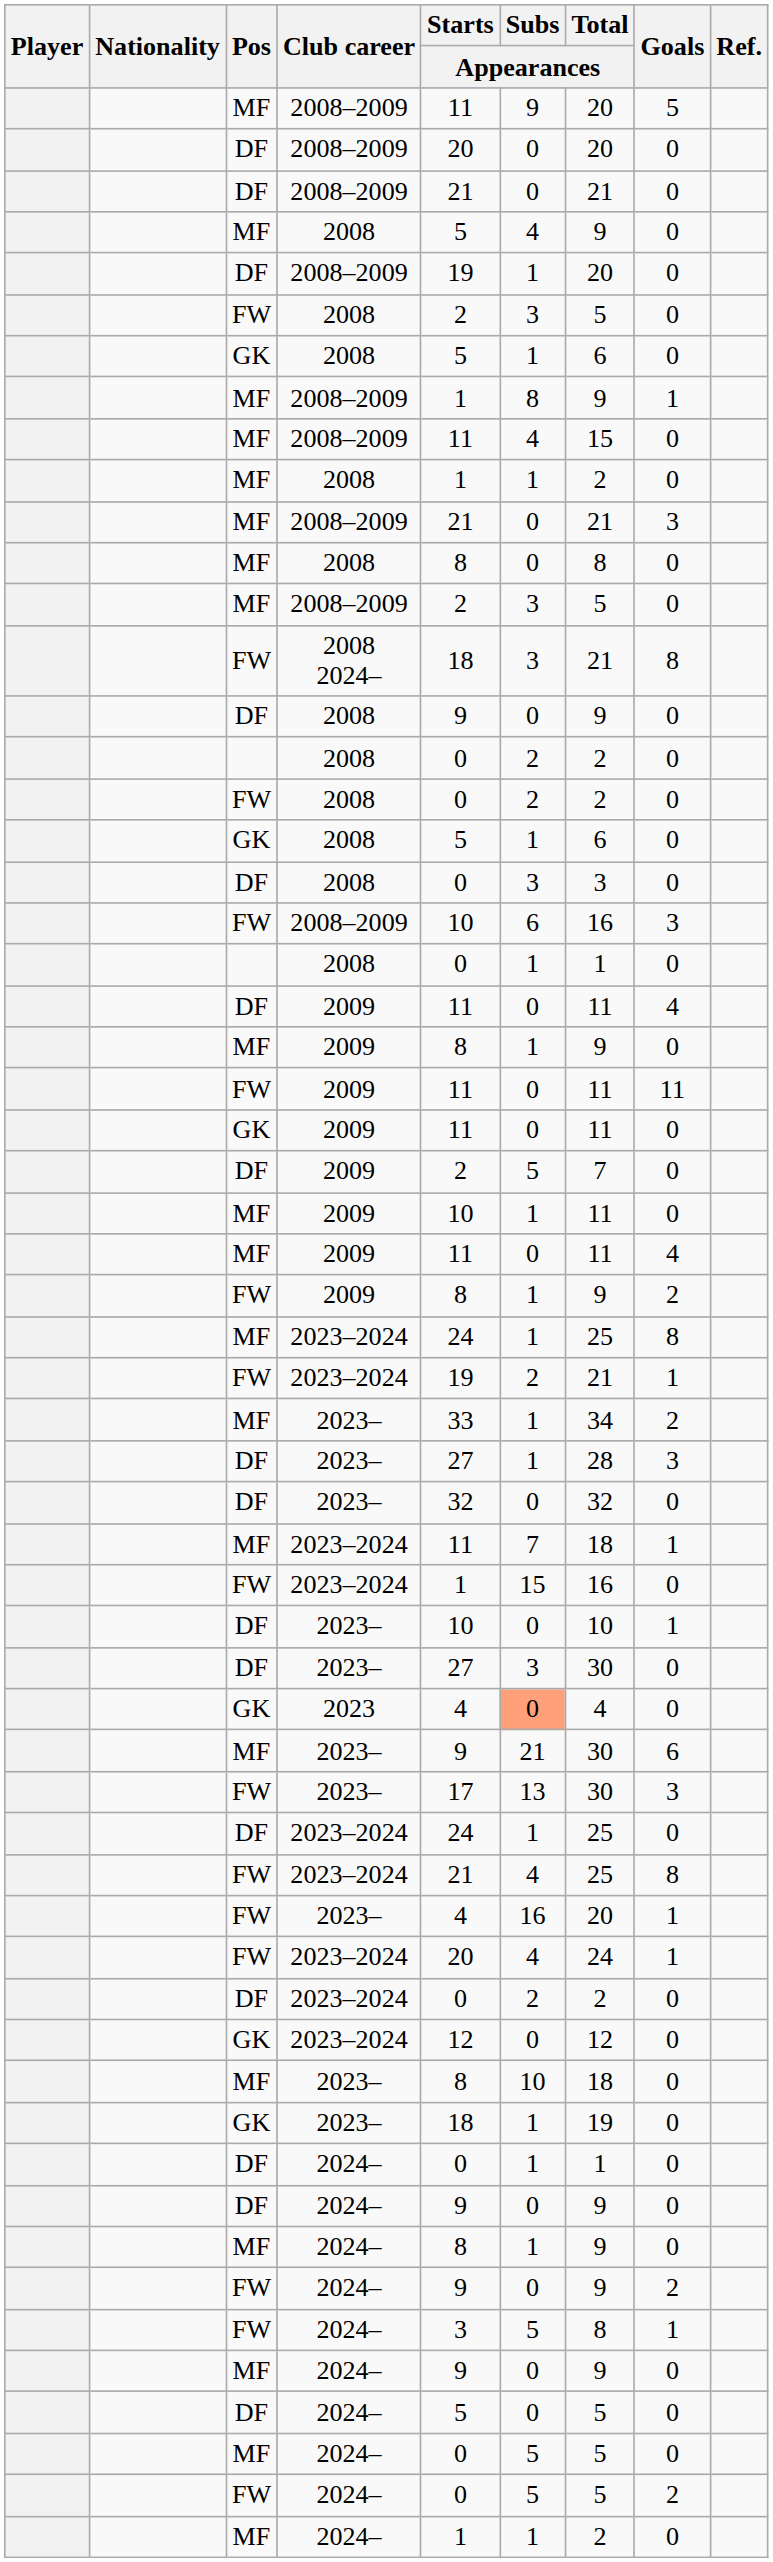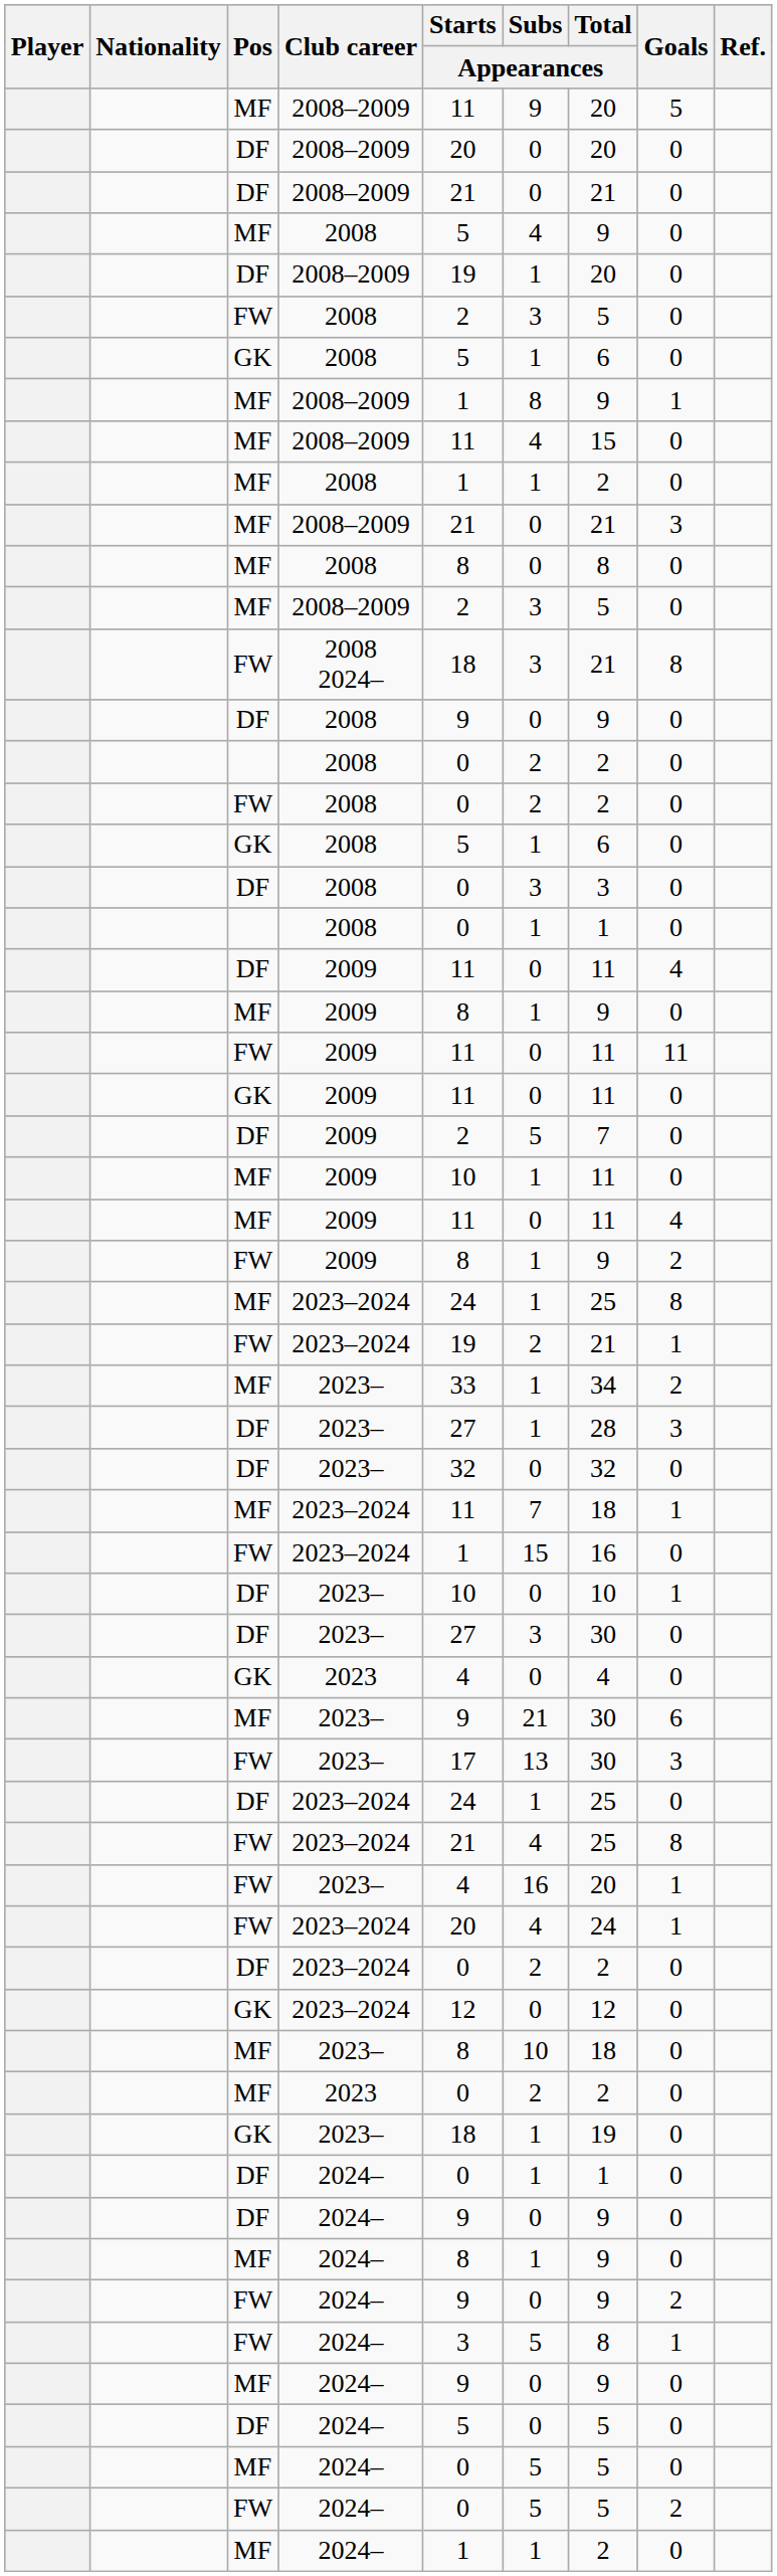 <table class="wikitable sortable plainrowheaders" style="text-align:center;">
 <tr>
 <th scope=col rowspan="2">Player</th>
 <th scope=col rowspan="2">Nationality</th>
 <th scope=col rowspan="2">Pos</th>
 <th scope=col rowspan="2">Club career</th>
 <th scope=col>Starts</th>
 <th scope=col>Subs</th>
 <th scope=col>Total</th>
 <th rowspan="2" scope=col>Goals</th>
 <th rowspan="2" scope=col class=unsortable>Ref.</th>
 </tr>
 <tr class=unsortable>
 <th scope=col colspan="3">Appearances</th>
 </tr>
 <tr>
 <th scope=row></th>
 <td align="left"></td>
 <td>MF</td>
 <td>2008–2009</td>
 <td>11</td>
 <td>9</td>
 <td>20</td>
 <td>5</td>
 <td></td>
 </tr>
 <tr>
 <th scope=row></th>
 <td align="left"></td>
 <td>DF</td>
 <td>2008–2009</td>
 <td>20</td>
 <td>0</td>
 <td>20</td>
 <td>0</td>
 <td></td>
 </tr>
 <tr>
 <th scope=row></th>
 <td align="left"></td>
 <td>DF</td>
 <td>2008–2009</td>
 <td>21</td>
 <td>0</td>
 <td>21</td>
 <td>0</td>
 <td></td>
 </tr>
 <tr>
 <th scope=row></th>
 <td align="left"></td>
 <td>MF</td>
 <td>2008</td>
 <td>5</td>
 <td>4</td>
 <td>9</td>
 <td>0</td>
 <td></td>
 </tr>
 <tr>
 <th scope=row></th>
 <td align="left"></td>
 <td>DF</td>
 <td>2008–2009</td>
 <td>19</td>
 <td>1</td>
 <td>20</td>
 <td>0</td>
 <td></td>
 </tr>
 <tr>
 <th scope=row></th>
 <td align="left"></td>
 <td>FW</td>
 <td>2008</td>
 <td>2</td>
 <td>3</td>
 <td>5</td>
 <td>0</td>
 <td></td>
 </tr>
 <tr>
 <th scope=row></th>
 <td align="left"></td>
 <td>GK</td>
 <td>2008</td>
 <td>5</td>
 <td>1</td>
 <td>6</td>
 <td>0</td>
 <td></td>
 </tr>
 <tr>
 <th scope=row></th>
 <td align="left"></td>
 <td>MF</td>
 <td>2008–2009</td>
 <td>1</td>
 <td>8</td>
 <td>9</td>
 <td>1</td>
 <td></td>
 </tr>
 <tr>
 <th scope=row></th>
 <td align="left"></td>
 <td>MF</td>
 <td>2008–2009</td>
 <td>11</td>
 <td>4</td>
 <td>15</td>
 <td>0</td>
 <td></td>
 </tr>
 <tr>
 <th scope=row></th>
 <td align="left"></td>
 <td>MF</td>
 <td>2008</td>
 <td>1</td>
 <td>1</td>
 <td>2</td>
 <td>0</td>
 <td></td>
 </tr>
 <tr>
 <th scope=row></th>
 <td align="left"></td>
 <td>MF</td>
 <td>2008–2009</td>
 <td>21</td>
 <td>0</td>
 <td>21</td>
 <td>3</td>
 <td></td>
 </tr>
 <tr>
 <th scope=row></th>
 <td align="left"></td>
 <td>MF</td>
 <td>2008</td>
 <td>8</td>
 <td>0</td>
 <td>8</td>
 <td>0</td>
 <td></td>
 </tr>
 <tr>
 <th scope=row></th>
 <td align="left"></td>
 <td>MF</td>
 <td>2008–2009</td>
 <td>2</td>
 <td>3</td>
 <td>5</td>
 <td>0</td>
 <td></td>
 </tr>
 <tr>
 <th scope=row><strong></strong></th>
 <td align="left"></td>
 <td>FW</td>
 <td>2008<br>2024–</td>
 <td>18</td>
 <td>3</td>
 <td>21</td>
 <td>8</td>
 <td></td>
 </tr>
 <tr>
 <th scope=row></th>
 <td align="left"></td>
 <td>DF</td>
 <td>2008</td>
 <td>9</td>
 <td>0</td>
 <td>9</td>
 <td>0</td>
 <td></td>
 </tr>
 <tr>
 <th scope=row></th>
 <td align="left"></td>
 <td></td>
 <td>2008</td>
 <td>0</td>
 <td>2</td>
 <td>2</td>
 <td>0</td>
 <td></td>
 </tr>
 <tr>
 <th scope=row></th>
 <td align="left"></td>
 <td>FW</td>
 <td>2008</td>
 <td>0</td>
 <td>2</td>
 <td>2</td>
 <td>0</td>
 <td></td>
 </tr>
 <tr>
 <th scope=row></th>
 <td align="left"></td>
 <td>GK</td>
 <td>2008</td>
 <td>5</td>
 <td>1</td>
 <td>6</td>
 <td>0</td>
 <td></td>
 </tr>
 <tr>
 <th scope=row></th>
 <td align="left"></td>
 <td>DF</td>
 <td>2008</td>
 <td>0</td>
 <td>3</td>
 <td>3</td>
 <td>0</td>
 <td></td>
 </tr>
 <tr>
 <th scope=row></th>
 <td align="left"></td>
-<td>FW</td>
-<td>2008–2009</td>
-<td>10</td>
-<td>6</td>
-<td>16</td>
-<td>3</td>
-<td></td>
-</tr>
-<tr>
-<th scope=row></th>
-<td align="left"></td>
 <td></td>
 <td>2008</td>
 <td>0</td>
 <td>1</td>
 <td>1</td>
 <td>0</td>
 <td></td>
 </tr>
 <tr>
 <th scope=row></th>
 <td align="left"></td>
 <td>DF</td>
 <td>2009</td>
 <td>11</td>
 <td>0</td>
 <td>11</td>
 <td>4</td>
 <td></td>
 </tr>
 <tr>
 <th scope=row></th>
 <td align="left"></td>
 <td>MF</td>
 <td>2009</td>
 <td>8</td>
 <td>1</td>
 <td>9</td>
 <td>0</td>
 <td></td>
 </tr>
 <tr>
 <th scope=row></th>
 <td align="left"></td>
 <td>FW</td>
 <td>2009</td>
 <td>11</td>
 <td>0</td>
 <td>11</td>
 <td>11</td>
 <td></td>
 </tr>
 <tr>
 <th scope=row></th>
 <td align="left"></td>
 <td>GK</td>
 <td>2009</td>
 <td>11</td>
 <td>0</td>
 <td>11</td>
 <td>0</td>
 <td></td>
 </tr>
 <tr>
 <th scope=row></th>
 <td align="left"></td>
 <td>DF</td>
 <td>2009</td>
 <td>2</td>
 <td>5</td>
 <td>7</td>
 <td>0</td>
 <td></td>
 </tr>
 <tr>
 <th scope=row></th>
 <td align="left"></td>
 <td>MF</td>
 <td>2009</td>
 <td>10</td>
 <td>1</td>
 <td>11</td>
 <td>0</td>
 <td></td>
 </tr>
 <tr>
 <th scope=row></th>
 <td align="left"></td>
 <td>MF</td>
 <td>2009</td>
 <td>11</td>
 <td>0</td>
 <td>11</td>
 <td>4</td>
 <td></td>
 </tr>
 <tr>
 <th scope=row></th>
 <td align="left"></td>
 <td>FW</td>
 <td>2009</td>
 <td>8</td>
 <td>1</td>
 <td>9</td>
 <td>2</td>
 <td></td>
 </tr>
 <tr>
 <th scope=row></th>
 <td align="left"></td>
 <td>MF</td>
 <td>2023–2024</td>
 <td>24</td>
 <td>1</td>
 <td>25</td>
 <td>8</td>
 <td></td>
 </tr>
 <tr>
 <th scope=row></th>
 <td align="left"></td>
 <td>FW</td>
 <td>2023–2024</td>
 <td>19</td>
 <td>2</td>
 <td>21</td>
 <td>1</td>
 <td></td>
 </tr>
 <tr>
 <th scope=row><strong></strong></th>
 <td align="left"></td>
 <td>MF</td>
 <td>2023–</td>
 <td>33</td>
 <td>1</td>
 <td>34</td>
 <td>2</td>
 <td></td>
 </tr>
 <tr>
 <th scope=row><strong></strong></th>
 <td align="left"></td>
 <td>DF</td>
 <td>2023–</td>
 <td>27</td>
 <td>1</td>
 <td>28</td>
 <td>3</td>
 <td></td>
 </tr>
 <tr>
 <th scope=row><strong></strong></th>
 <td align="left"></td>
 <td>DF</td>
 <td>2023–</td>
 <td>32</td>
 <td>0</td>
 <td>32</td>
 <td>0</td>
 <td></td>
 </tr>
 <tr>
 <th scope=row></th>
 <td align="left"></td>
 <td>MF</td>
 <td>2023–2024</td>
 <td>11</td>
 <td>7</td>
 <td>18</td>
 <td>1</td>
 <td></td>
 </tr>
 <tr>
 <th scope=row></th>
 <td align="left"></td>
 <td>FW</td>
 <td>2023–2024</td>
 <td>1</td>
 <td>15</td>
 <td>16</td>
 <td>0</td>
 <td></td>
 </tr>
 <tr>
 <th scope=row><strong></strong></th>
 <td align="left"></td>
 <td>DF</td>
 <td>2023–</td>
 <td>10</td>
 <td>0</td>
 <td>10</td>
 <td>1</td>
 <td></td>
 </tr>
 <tr>
 <th scope=row><strong></strong></th>
 <td align="left"></td>
 <td>DF</td>
 <td>2023–</td>
 <td>27</td>
 <td>3</td>
 <td>30</td>
 <td>0</td>
 <td></td>
 </tr>
 <tr>
 <th scope=row></th>
 <td align="left"></td>
 <td>GK</td>
 <td>2023</td>
 <td>4</td>
-<td style="background: lightsalmon;">0</td>
+<td>0</td>
 <td>4</td>
 <td>0</td>
 <td></td>
 </tr>
 <tr>
 <th scope=row><strong></strong></th>
 <td align="left"></td>
 <td>MF</td>
 <td>2023–</td>
 <td>9</td>
 <td>21</td>
 <td>30</td>
 <td>6</td>
 <td></td>
 </tr>
 <tr>
 <th scope=row><strong></strong></th>
 <td align="left"></td>
 <td>FW</td>
 <td>2023–</td>
 <td>17</td>
 <td>13</td>
 <td>30</td>
 <td>3</td>
 <td></td>
 </tr>
 <tr>
 <th scope=row></th>
 <td align="left"></td>
 <td>DF</td>
 <td>2023–2024</td>
 <td>24</td>
 <td>1</td>
 <td>25</td>
 <td>0</td>
 <td></td>
 </tr>
 <tr>
 <th scope=row></th>
 <td align="left"></td>
 <td>FW</td>
 <td>2023–2024</td>
 <td>21</td>
 <td>4</td>
 <td>25</td>
 <td>8</td>
 <td></td>
 </tr>
 <tr>
 <th scope=row><strong></strong></th>
 <td align="left"></td>
 <td>FW</td>
 <td>2023–</td>
 <td>4</td>
 <td>16</td>
 <td>20</td>
 <td>1</td>
 <td></td>
 </tr>
 <tr>
 <th scope=row></th>
 <td align="left"></td>
 <td>FW</td>
 <td>2023–2024</td>
 <td>20</td>
 <td>4</td>
 <td>24</td>
 <td>1</td>
 <td></td>
 </tr>
 <tr>
 <th scope=row></th>
 <td align="left"></td>
 <td>DF</td>
 <td>2023–2024</td>
 <td>0</td>
 <td>2</td>
 <td>2</td>
 <td>0</td>
 <td></td>
 </tr>
 <tr>
 <th scope=row></th>
 <td align="left"></td>
 <td>GK</td>
 <td>2023–2024</td>
 <td>12</td>
 <td>0</td>
 <td>12</td>
 <td>0</td>
 <td></td>
 </tr>
 <tr>
 <th scope=row><strong></strong></th>
 <td align="left"></td>
 <td>MF</td>
 <td>2023–</td>
 <td>8</td>
 <td>10</td>
 <td>18</td>
+<td>0</td>
+<td></td>
+</tr>
+<tr>
+<th scope=row></th>
+<td align="left"></td>
+<td>MF</td>
+<td>2023</td>
+<td>0</td>
+<td>2</td>
+<td>2</td>
 <td>0</td>
 <td></td>
 </tr>
 <tr>
 <th scope=row><strong></strong></th>
 <td align="left"></td>
 <td>GK</td>
 <td>2023–</td>
 <td>18</td>
 <td>1</td>
 <td>19</td>
 <td>0</td>
 <td></td>
 </tr>
 <tr>
 <th scope=row><strong></strong></th>
 <td align="left"></td>
 <td>DF</td>
 <td>2024–</td>
 <td>0</td>
 <td>1</td>
 <td>1</td>
 <td>0</td>
 <td></td>
 </tr>
 <tr>
 <th scope=row><strong></strong></th>
 <td align="left"></td>
 <td>DF</td>
 <td>2024–</td>
 <td>9</td>
 <td>0</td>
 <td>9</td>
 <td>0</td>
 <td></td>
 </tr>
 <tr>
 <th scope=row><strong></strong></th>
 <td align="left"></td>
 <td>MF</td>
 <td>2024–</td>
 <td>8</td>
 <td>1</td>
 <td>9</td>
 <td>0</td>
 <td></td>
 </tr>
 <tr>
 <th scope=row><strong></strong></th>
 <td align="left"></td>
 <td>FW</td>
 <td>2024–</td>
 <td>9</td>
 <td>0</td>
 <td>9</td>
 <td>2</td>
 <td></td>
 </tr>
 <tr>
 <th scope=row><strong></strong></th>
 <td align="left"></td>
 <td>FW</td>
 <td>2024–</td>
 <td>3</td>
 <td>5</td>
 <td>8</td>
 <td>1</td>
 <td></td>
 </tr>
 <tr>
 <th scope=row><strong></strong></th>
 <td align="left"></td>
 <td>MF</td>
 <td>2024–</td>
 <td>9</td>
 <td>0</td>
 <td>9</td>
 <td>0</td>
 <td></td>
 </tr>
 <tr>
 <th scope=row><strong></strong></th>
 <td align="left"></td>
 <td>DF</td>
 <td>2024–</td>
 <td>5</td>
 <td>0</td>
 <td>5</td>
 <td>0</td>
 <td></td>
 </tr>
 <tr>
 <th scope=row><strong></strong></th>
 <td align="left"></td>
 <td>MF</td>
 <td>2024–</td>
 <td>0</td>
 <td>5</td>
 <td>5</td>
 <td>0</td>
 <td></td>
 </tr>
 <tr>
 <th scope=row><strong></strong></th>
 <td align="left"></td>
 <td>FW</td>
 <td>2024–</td>
 <td>0</td>
 <td>5</td>
 <td>5</td>
 <td>2</td>
 <td></td>
 </tr>
 <tr>
 <th scope=row><strong></strong></th>
 <td align="left"></td>
 <td>MF</td>
 <td>2024–</td>
 <td>1</td>
 <td>1</td>
 <td>2</td>
 <td>0</td>
 <td></td>
 </tr>
 </table>
